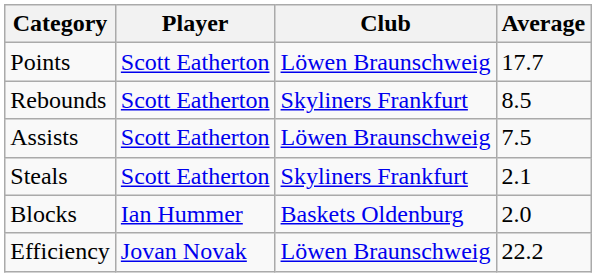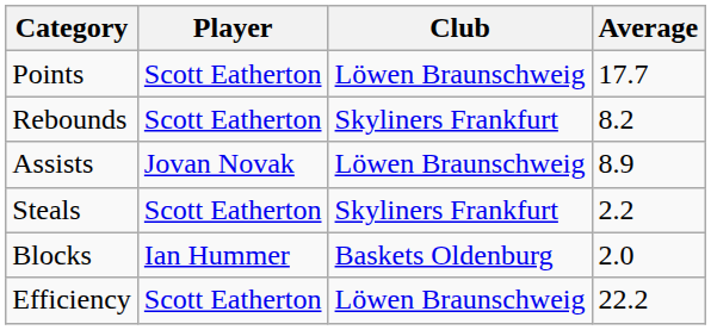 <table class="wikitable">
 <tr>
 <th>Category</th>
 <th>Player</th>
 <th>Club</th>
 <th>Average</th>
 </tr>
 <tr>
 <td>Points</td>
 <td> <a href='#'>Scott Eatherton</a></td>
 <td><a href='#'>Löwen Braunschweig</a></td>
 <td>17.7</td>
 </tr>
 <tr>
 <td>Rebounds</td>
 <td> <a href='#'>Scott Eatherton</a></td>
 <td><a href='#'>Skyliners Frankfurt</a></td>
-<td>8.5</td>
+<td>8.2</td>
 </tr>
 <tr>
 <td>Assists</td>
-<td> <a href='#'>Scott Eatherton</a></td>
+<td> <a href='#'>Jovan Novak</a></td>
 <td><a href='#'>Löwen Braunschweig</a></td>
-<td>7.5</td>
+<td>8.9</td>
 </tr>
 <tr>
 <td>Steals</td>
 <td> <a href='#'>Scott Eatherton</a></td>
 <td><a href='#'>Skyliners Frankfurt</a></td>
-<td>2.1</td>
+<td>2.2</td>
 </tr>
 <tr>
 <td>Blocks</td>
 <td> <a href='#'>Ian Hummer</a></td>
 <td><a href='#'>Baskets Oldenburg</a></td>
 <td>2.0</td>
 </tr>
 <tr>
 <td>Efficiency</td>
-<td> <a href='#'>Jovan Novak</a></td>
+<td> <a href='#'>Scott Eatherton</a></td>
 <td><a href='#'>Löwen Braunschweig</a></td>
 <td>22.2</td>
 </tr>
 </table>
